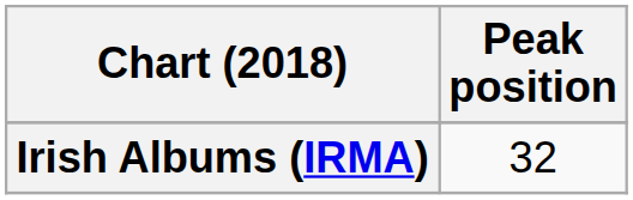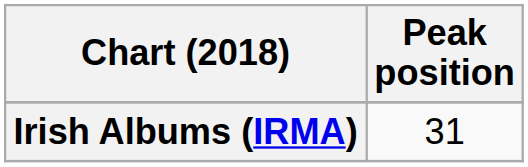 <table class="wikitable sortable plainrowheaders" style="text-align:center">
 <tr>
 <th scope="col">Chart (2018)</th>
 <th scope="col">Peak<br> position</th>
 </tr>
 <tr>
 </tr>
 <tr>
 </tr>
 <tr>
 <th scope="row">Irish Albums (<a href='#'>IRMA</a>)</th>
-<td>32</td>
+<td>31</td>
 </tr>
 <tr>
 </tr>
 <tr>
 </tr>
 </table>
